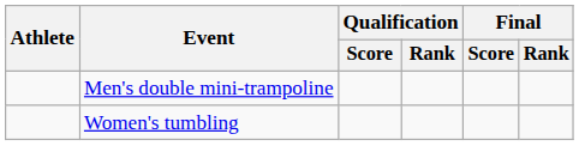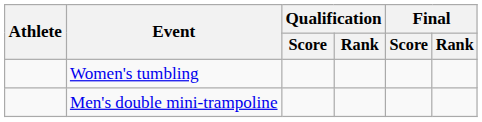 <table class=wikitable style=font-size:90%;text-align:center>
 <tr>
 <th rowspan=2>Athlete</th>
 <th rowspan=2>Event</th>
 <th colspan=2>Qualification</th>
 <th colspan=2>Final</th>
 </tr>
 <tr style=font-size:95%>
 <th>Score</th>
 <th>Rank</th>
 <th>Score</th>
 <th>Rank</th>
 </tr>
 <tr>
 <td align=left></td>
-<td align=left><a href='#'>Men's double mini-trampoline</a></td>
+<td align=left><a href='#'>Women's tumbling</a></td>
 <td></td>
 <td></td>
 <td></td>
 <td></td>
 </tr>
 <tr>
 <td align=left></td>
-<td align=left><a href='#'>Women's tumbling</a></td>
+<td align=left><a href='#'>Men's double mini-trampoline</a></td>
 <td></td>
 <td></td>
 <td></td>
 <td></td>
 </tr>
 </table>
